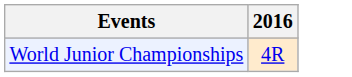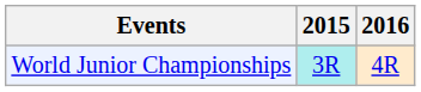 <table class="wikitable" style="font-size: 90%; text-align:center">
 <tr>
 <th>Events</th>
+<th>2015</th>
 <th>2016</th>
 </tr>
 <tr>
 <td bgcolor="#ECF2FF"; align="left"><a href='#'>World Junior Championships</a></td>
+<td bgcolor=AFEEEE><a href='#'>3R</a></td>
 <td bgcolor=FFEBCD><a href='#'>4R</a></td>
 </tr>
 </table>
